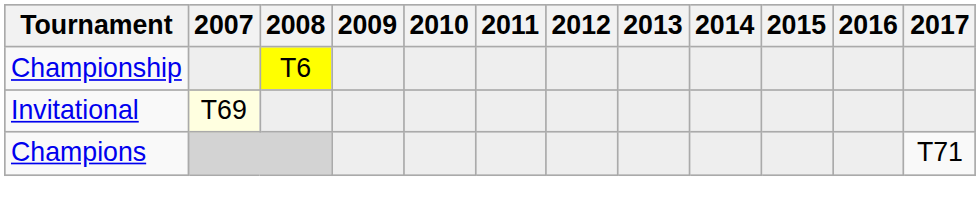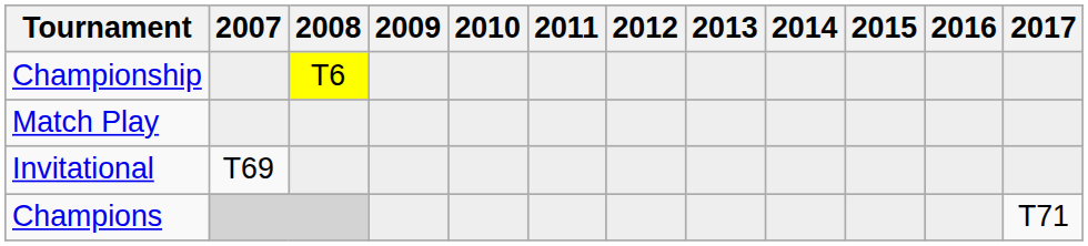 <table class="wikitable" style="text-align:center;">
 <tr>
 <th>Tournament</th>
 <th>2007</th>
 <th>2008</th>
 <th>2009</th>
 <th>2010</th>
 <th>2011</th>
 <th>2012</th>
 <th>2013</th>
 <th>2014</th>
 <th>2015</th>
 <th>2016</th>
 <th>2017</th>
 </tr>
 <tr>
 <td align="left"><a href='#'>Championship</a></td>
 <td style="background:#eeeeee;"></td>
 <td style="background:yellow;">T6</td>
 <td style="background:#eeeeee;"></td>
 <td style="background:#eeeeee;"></td>
 <td style="background:#eeeeee;"></td>
 <td style="background:#eeeeee;"></td>
 <td style="background:#eeeeee;"></td>
 <td style="background:#eeeeee;"></td>
 <td style="background:#eeeeee;"></td>
 <td style="background:#eeeeee;"></td>
 <td style="background:#eeeeee;"></td>
 </tr>
 <tr>
+<td align="left"><a href='#'>Match Play</a></td>
+<td style="background:#eeeeee;"></td>
+<td style="background:#eeeeee;"></td>
+<td style="background:#eeeeee;"></td>
+<td style="background:#eeeeee;"></td>
+<td style="background:#eeeeee;"></td>
+<td style="background:#eeeeee;"></td>
+<td style="background:#eeeeee;"></td>
+<td style="background:#eeeeee;"></td>
+<td style="background:#eeeeee;"></td>
+<td style="background:#eeeeee;"></td>
+<td style="background:#eeeeee;"></td>
+</tr>
+<tr>
 <td align="left"><a href='#'>Invitational</a></td>
-<td style="background: lightyellow;">T69</td>
+<td>T69</td>
 <td style="background:#eeeeee;"></td>
 <td style="background:#eeeeee;"></td>
 <td style="background:#eeeeee;"></td>
 <td style="background:#eeeeee;"></td>
 <td style="background:#eeeeee;"></td>
 <td style="background:#eeeeee;"></td>
 <td style="background:#eeeeee;"></td>
 <td style="background:#eeeeee;"></td>
 <td style="background:#eeeeee;"></td>
 <td style="background:#eeeeee;"></td>
 </tr>
 <tr>
 <td align="left"><a href='#'>Champions</a></td>
 <td colspan=2 style="background:#D3D3D3;"></td>
 <td style="background:#eeeeee;"></td>
 <td style="background:#eeeeee;"></td>
 <td style="background:#eeeeee;"></td>
 <td style="background:#eeeeee;"></td>
 <td style="background:#eeeeee;"></td>
 <td style="background:#eeeeee;"></td>
 <td style="background:#eeeeee;"></td>
 <td style="background:#eeeeee;"></td>
 <td>T71</td>
 </tr>
 </table>
